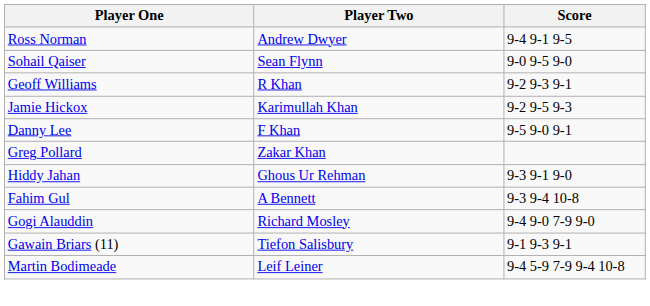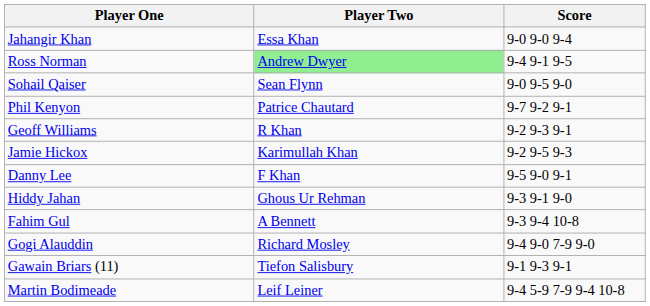 <table class="wikitable">
 <tr>
 <th width=270>Player One</th>
 <th width=270>Player Two</th>
 <th width=150>Score</th>
 </tr>
 <tr>
+<td> <a href='#'>Jahangir Khan</a></td>
+<td> <a href='#'>Essa Khan</a></td>
+<td>9-0 9-0 9-4</td>
+</tr>
+<tr>
 <td> <a href='#'>Ross Norman</a></td>
-<td> <a href='#'>Andrew Dwyer</a></td>
+<td style="background: lightgreen;"> <a href='#'>Andrew Dwyer</a></td>
 <td>9-4 9-1 9-5</td>
 </tr>
 <tr>
 <td> <a href='#'>Sohail Qaiser</a></td>
 <td> <a href='#'>Sean Flynn</a></td>
 <td>9-0 9-5 9-0</td>
+</tr>
+<tr>
+<td> <a href='#'>Phil Kenyon</a></td>
+<td> <a href='#'>Patrice Chautard</a></td>
+<td>9-7 9-2 9-1</td>
 </tr>
 <tr>
 <td> <a href='#'>Geoff Williams</a></td>
 <td> <a href='#'>R Khan</a></td>
 <td>9-2 9-3 9-1</td>
 </tr>
 <tr>
 <td> <a href='#'>Jamie Hickox</a></td>
 <td> <a href='#'>Karimullah Khan</a></td>
 <td>9-2 9-5 9-3</td>
 </tr>
 <tr>
 <td> <a href='#'>Danny Lee</a></td>
 <td> <a href='#'>F Khan</a></td>
 <td>9-5 9-0 9-1</td>
-</tr>
-<tr>
-<td> <a href='#'>Greg Pollard</a></td>
-<td> <a href='#'>Zakar Khan</a></td>
-<td></td>
 </tr>
 <tr>
 <td> <a href='#'>Hiddy Jahan</a></td>
 <td> <a href='#'>Ghous Ur Rehman</a></td>
 <td>9-3 9-1 9-0</td>
 </tr>
 <tr>
 <td> <a href='#'>Fahim Gul</a></td>
 <td> <a href='#'>A Bennett</a></td>
 <td>9-3 9-4 10-8</td>
 </tr>
 <tr>
 <td> <a href='#'>Gogi Alauddin</a></td>
 <td> <a href='#'>Richard Mosley</a></td>
 <td>9-4 9-0 7-9 9-0</td>
 </tr>
 <tr>
 <td> <a href='#'>Gawain Briars</a> (11)</td>
 <td> <a href='#'>Tiefon Salisbury</a></td>
 <td>9-1 9-3 9-1</td>
 </tr>
 <tr>
 <td> <a href='#'>Martin Bodimeade</a></td>
 <td> <a href='#'>Leif Leiner</a></td>
 <td>9-4 5-9 7-9 9-4 10-8</td>
 </tr>
 </table>
